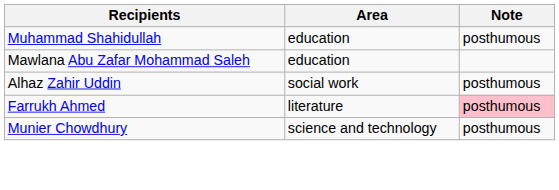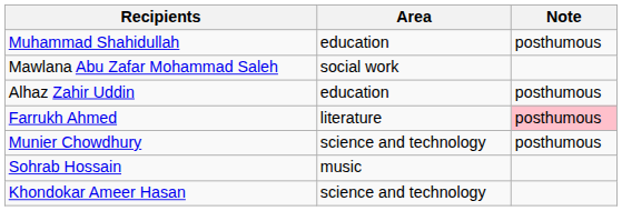 <table class="wikitable" style="width:70%;">
 <tr>
 <th>Recipients</th>
 <th>Area</th>
 <th>Note</th>
 </tr>
 <tr>
 <td><a href='#'>Muhammad Shahidullah</a></td>
 <td>education</td>
 <td>posthumous</td>
 </tr>
 <tr>
 <td>Mawlana <a href='#'>Abu Zafar Mohammad Saleh</a></td>
-<td>education</td>
+<td>social work</td>
 <td></td>
 </tr>
 <tr>
 <td>Alhaz <a href='#'>Zahir Uddin</a></td>
-<td>social work</td>
+<td>education</td>
 <td>posthumous</td>
 </tr>
 <tr>
 <td><a href='#'>Farrukh Ahmed</a></td>
 <td>literature</td>
 <td style="background: pink;">posthumous</td>
 </tr>
 <tr>
 <td><a href='#'>Munier Chowdhury</a></td>
 <td>science and technology</td>
 <td>posthumous</td>
 </tr>
+<tr>
+<td><a href='#'>Sohrab Hossain</a></td>
+<td>music</td>
+<td></td>
+</tr>
+<tr>
+<td><a href='#'>Khondokar Ameer Hasan</a></td>
+<td>science and technology</td>
+<td></td>
+</tr>
 </table>
